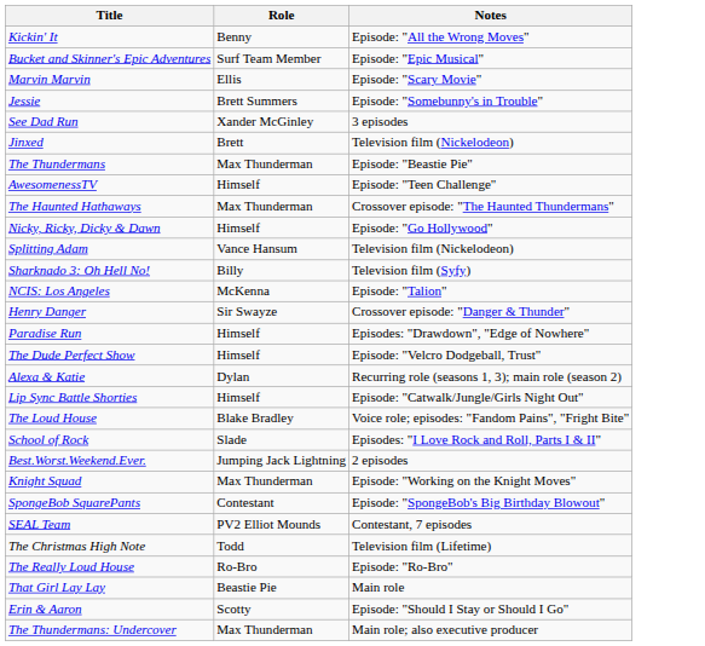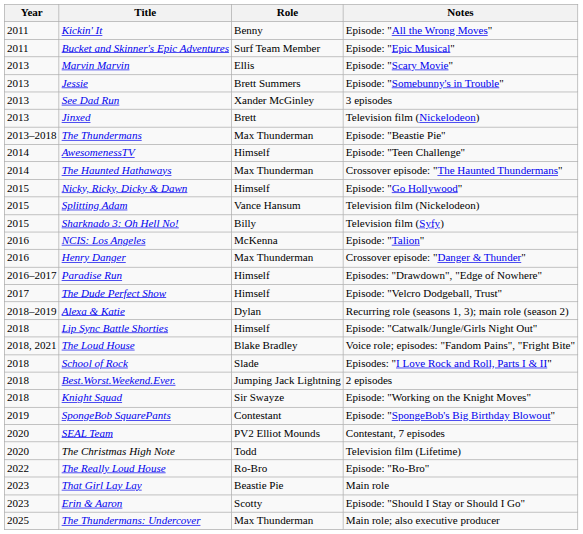 <table class="wikitable">
 <tr>
+<th>Year</th>
 <th>Title</th>
 <th>Role</th>
 <th class="unsortable">Notes</th>
 </tr>
 <tr>
+<td>2011</td>
 <td><em><a href='#'>Kickin' It</a></em></td>
 <td>Benny</td>
 <td>Episode: "<a href='#'>All the Wrong Moves</a>"</td>
 </tr>
 <tr>
+<td>2011</td>
 <td><em><a href='#'>Bucket and Skinner's Epic Adventures</a></em></td>
 <td>Surf Team Member</td>
 <td>Episode: "<a href='#'>Epic Musical</a>"</td>
 </tr>
 <tr>
+<td>2013</td>
 <td><em><a href='#'>Marvin Marvin</a></em></td>
 <td>Ellis</td>
 <td>Episode: "<a href='#'>Scary Movie</a>"</td>
 </tr>
 <tr>
+<td>2013</td>
 <td><em><a href='#'>Jessie</a></em></td>
 <td>Brett Summers</td>
 <td>Episode: "<a href='#'>Somebunny's in Trouble</a>"</td>
 </tr>
 <tr>
+<td>2013</td>
 <td><em><a href='#'>See Dad Run</a></em></td>
 <td>Xander McGinley</td>
 <td>3 episodes</td>
 </tr>
 <tr>
+<td>2013</td>
 <td><em><a href='#'>Jinxed</a></em></td>
 <td>Brett</td>
 <td>Television film (<a href='#'>Nickelodeon</a>)</td>
 </tr>
 <tr>
+<td>2013–2018</td>
 <td><em><a href='#'>The Thundermans</a></em></td>
 <td>Max Thunderman</td>
 <td>Episode: "Beastie Pie"</td>
 </tr>
 <tr>
+<td>2014</td>
 <td><em><a href='#'>AwesomenessTV</a></em></td>
 <td>Himself</td>
 <td>Episode: "Teen Challenge"</td>
 </tr>
 <tr>
+<td>2014</td>
 <td><em><a href='#'>The Haunted Hathaways</a></em></td>
 <td>Max Thunderman</td>
 <td>Crossover episode: "<a href='#'>The Haunted Thundermans</a>"</td>
 </tr>
 <tr>
+<td>2015</td>
 <td><em><a href='#'>Nicky, Ricky, Dicky & Dawn</a></em></td>
 <td>Himself</td>
 <td>Episode: "<a href='#'>Go Hollywood</a>"</td>
 </tr>
 <tr>
+<td>2015</td>
 <td><em><a href='#'>Splitting Adam</a></em></td>
 <td>Vance Hansum</td>
 <td>Television film (Nickelodeon)</td>
 </tr>
 <tr>
+<td>2015</td>
 <td><em><a href='#'>Sharknado 3: Oh Hell No!</a></em></td>
 <td>Billy</td>
 <td>Television film (<a href='#'>Syfy</a>)</td>
 </tr>
 <tr>
+<td>2016</td>
 <td><em><a href='#'>NCIS: Los Angeles</a></em></td>
 <td>McKenna</td>
 <td>Episode: "<a href='#'>Talion</a>"</td>
 </tr>
 <tr>
+<td>2016</td>
 <td><em><a href='#'>Henry Danger</a></em></td>
-<td>Sir Swayze</td>
+<td>Max Thunderman</td>
 <td>Crossover episode: "<a href='#'>Danger & Thunder</a>"</td>
 </tr>
 <tr>
+<td>2016–2017</td>
 <td><em><a href='#'>Paradise Run</a></em></td>
 <td>Himself</td>
 <td>Episodes: "Drawdown", "Edge of Nowhere"</td>
 </tr>
 <tr>
+<td>2017</td>
 <td><em><a href='#'>The Dude Perfect Show</a></em></td>
 <td>Himself</td>
 <td>Episode: "Velcro Dodgeball, Trust"</td>
 </tr>
 <tr>
+<td>2018–2019</td>
 <td><em><a href='#'>Alexa & Katie</a></em></td>
 <td>Dylan</td>
 <td>Recurring role (seasons 1, 3); main role (season 2)</td>
 </tr>
 <tr>
+<td>2018</td>
 <td><em><a href='#'>Lip Sync Battle Shorties</a></em></td>
 <td>Himself</td>
 <td>Episode: "Catwalk/Jungle/Girls Night Out"</td>
 </tr>
 <tr>
+<td>2018, 2021</td>
 <td><em><a href='#'>The Loud House</a></em></td>
 <td>Blake Bradley</td>
 <td>Voice role; episodes: "Fandom Pains", "Fright Bite"</td>
 </tr>
 <tr>
+<td>2018</td>
 <td><em><a href='#'>School of Rock</a></em></td>
 <td>Slade</td>
 <td>Episodes: "<a href='#'>I Love Rock and Roll, Parts I & II</a>"</td>
 </tr>
 <tr>
+<td>2018</td>
 <td><em><a href='#'>Best.Worst.Weekend.Ever.</a></em></td>
 <td>Jumping Jack Lightning</td>
 <td>2 episodes</td>
 </tr>
 <tr>
+<td>2018</td>
 <td><em><a href='#'>Knight Squad</a></em></td>
-<td>Max Thunderman</td>
+<td>Sir Swayze</td>
 <td>Episode: "Working on the Knight Moves"</td>
 </tr>
 <tr>
+<td>2019</td>
 <td><em><a href='#'>SpongeBob SquarePants</a></em></td>
 <td>Contestant</td>
 <td>Episode: "<a href='#'>SpongeBob's Big Birthday Blowout</a>"</td>
 </tr>
 <tr>
+<td>2020</td>
 <td><em><a href='#'>SEAL Team</a></em></td>
 <td>PV2 Elliot Mounds</td>
 <td>Contestant, 7 episodes</td>
 </tr>
 <tr>
+<td>2020</td>
 <td><em>The Christmas High Note</em></td>
 <td>Todd</td>
 <td>Television film (Lifetime)</td>
 </tr>
 <tr>
+<td>2022</td>
 <td><em><a href='#'>The Really Loud House</a></em></td>
 <td>Ro-Bro</td>
 <td>Episode: "Ro-Bro"</td>
 </tr>
 <tr>
+<td>2023</td>
 <td><em><a href='#'>That Girl Lay Lay</a></em></td>
 <td>Beastie Pie</td>
 <td>Main role</td>
 </tr>
 <tr>
+<td>2023</td>
 <td><em><a href='#'>Erin & Aaron</a></em></td>
 <td>Scotty</td>
 <td>Episode: "Should I Stay or Should I Go"</td>
 </tr>
 <tr>
+<td>2025</td>
 <td><em><a href='#'>The Thundermans: Undercover</a></em></td>
 <td>Max Thunderman</td>
 <td>Main role; also executive producer</td>
 </tr>
 </table>
